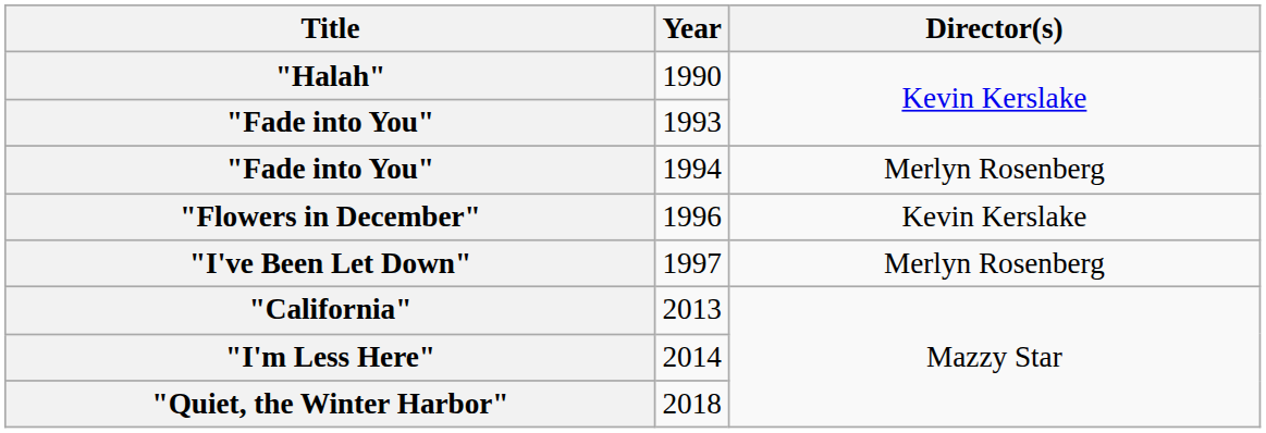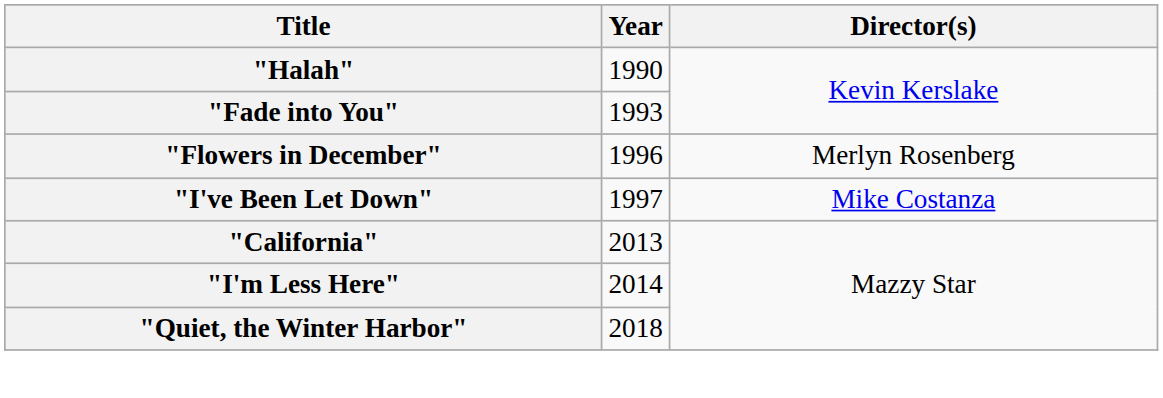 <table class="wikitable plainrowheaders" style="text-align:center;" border="1">
 <tr>
 <th scope="col" style="width:21.5em;">Title</th>
 <th scope="col">Year</th>
 <th scope="col" style="width:17.5em;">Director(s)</th>
 </tr>
 <tr>
 <th scope="row">"Halah"</th>
 <td>1990</td>
 <td rowspan="2"><a href='#'>Kevin Kerslake</a></td>
 </tr>
 <tr>
 <th scope="row">"Fade into You" </th>
 <td>1993</td>
 </tr>
 <tr>
-<th scope="row">"Fade into You" </th>
-<td>1994</td>
-<td>Merlyn Rosenberg</td>
-</tr>
-<tr>
 <th scope="row">"Flowers in December"</th>
 <td>1996</td>
-<td>Kevin Kerslake</td>
+<td>Merlyn Rosenberg</td>
 </tr>
 <tr>
 <th scope="row">"I've Been Let Down"</th>
 <td>1997</td>
-<td>Merlyn Rosenberg</td>
+<td><a href='#'>Mike Costanza</a></td>
 </tr>
 <tr>
 <th scope="row">"California"</th>
 <td>2013</td>
 <td rowspan="3">Mazzy Star</td>
 </tr>
 <tr>
 <th scope="row">"I'm Less Here"</th>
 <td>2014</td>
 </tr>
 <tr>
 <th scope="row">"Quiet, the Winter Harbor"</th>
 <td>2018</td>
 </tr>
 </table>
